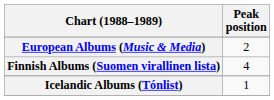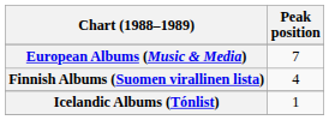 <table class="wikitable sortable plainrowheaders" style="text-align:center">
 <tr>
 <th scope="col">Chart (1988–1989)</th>
 <th scope="col">Peak<br>position</th>
 </tr>
 <tr>
 </tr>
 <tr>
 </tr>
 <tr>
 </tr>
 <tr>
 </tr>
 <tr>
 <th scope="row"><a href='#'>European Albums</a> (<em><a href='#'>Music & Media</a></em>)</th>
-<td>2</td>
+<td>7</td>
 </tr>
 <tr>
 <th scope="row">Finnish Albums (<a href='#'>Suomen virallinen lista</a>)</th>
 <td>4</td>
 </tr>
 <tr>
 </tr>
 <tr>
 <th scope="row">Icelandic Albums (<a href='#'>Tónlist</a>)</th>
 <td>1</td>
 </tr>
 <tr>
 </tr>
 <tr>
 </tr>
 <tr>
 </tr>
 <tr>
 </tr>
 </table>
